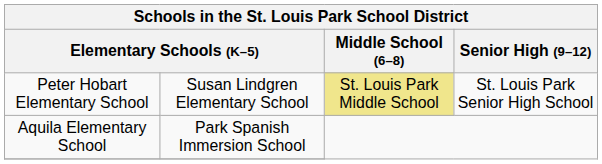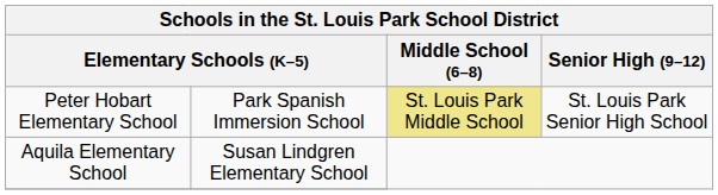 <table class="wikitable" style="text-align: center; width: 600px; height: 150px;">
 <tr>
 <th colspan="4">Schools in the St. Louis Park School District</th>
 </tr>
 <tr>
 <th colspan="2">Elementary Schools <small>(K–5)</small></th>
 <th scope="col">Middle School <small>(6–8)</small></th>
 <th scope="col">Senior High <small>(9–12)</small></th>
 </tr>
 <tr>
 <td>Peter Hobart Elementary School</td>
-<td>Susan Lindgren Elementary School</td>
+<td>Park Spanish Immersion School</td>
 <td style="background: khaki;">St. Louis Park Middle School</td>
 <td>St. Louis Park Senior High School</td>
 </tr>
 <tr>
 <td>Aquila Elementary School</td>
-<td>Park Spanish Immersion School</td>
+<td>Susan Lindgren Elementary School</td>
 </tr>
 <tr>
 </tr>
 </table>
